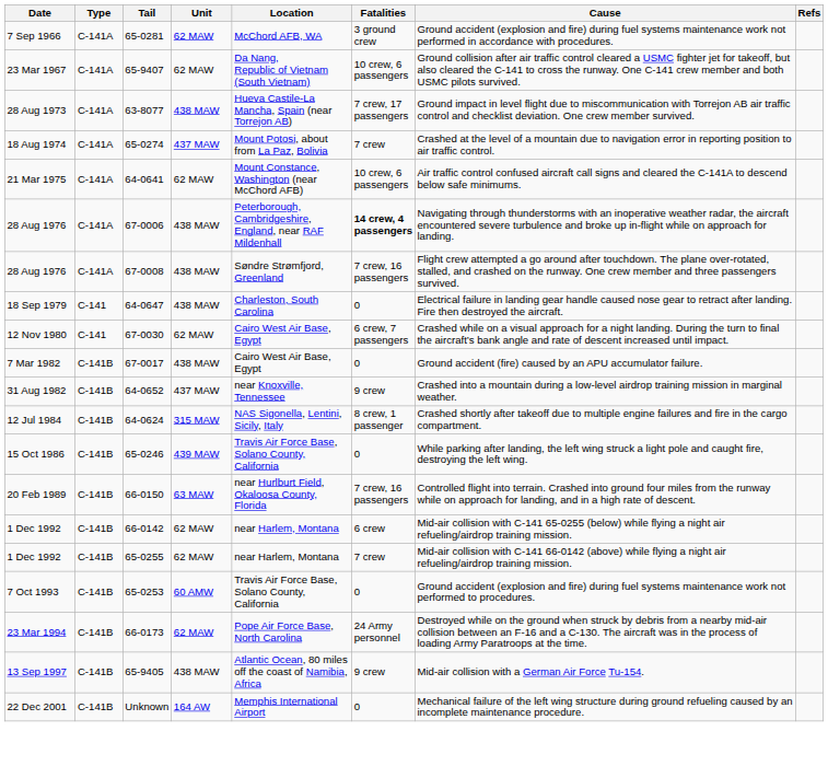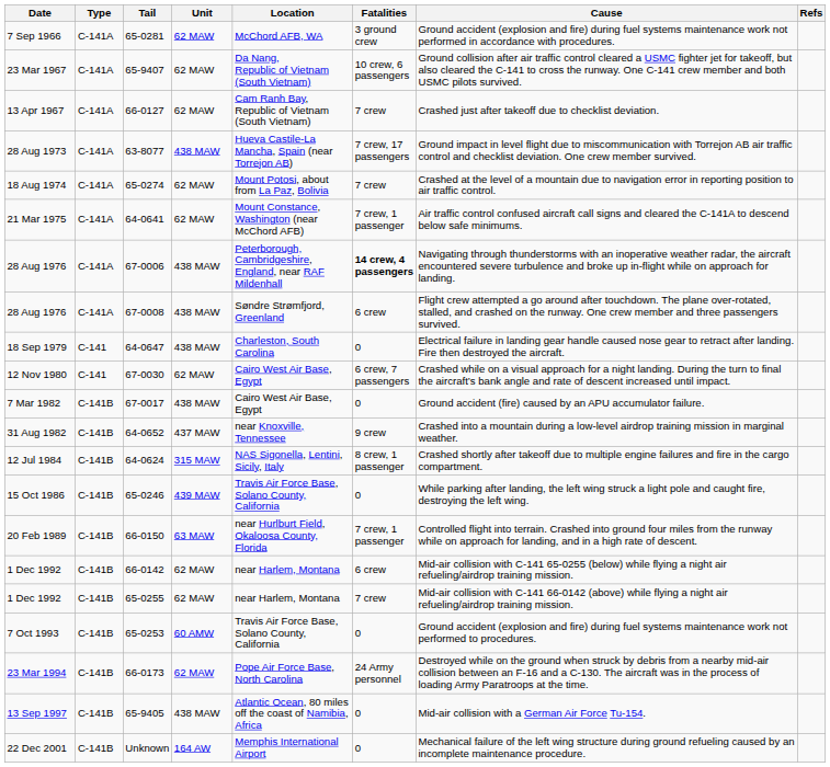 <table class="wikitable" style="max-width">
 <tr>
 <th scope="col" style="width: 100px;">Date</th>
 <th scope="col" style="width: 65px;">Type</th>
 <th scope="col" style="width: 65px;">Tail</th>
 <th scope="col" style="width: 85px;">Unit</th>
 <th scope="col" style="width: 175px;">Location</th>
 <th scope="col" style="width: 75px;">Fatalities</th>
 <th>Cause</th>
 <th>Refs</th>
 </tr>
 <tr>
 <td>7 Sep 1966</td>
 <td>C-141A</td>
 <td>65-0281</td>
 <td><a href='#'>62 MAW</a></td>
 <td><a href='#'>McChord AFB, WA</a></td>
 <td>3 ground crew</td>
 <td>Ground accident (explosion and fire) during fuel systems maintenance work not performed in accordance with procedures.</td>
 <td></td>
 </tr>
 <tr>
 <td>23 Mar 1967</td>
 <td>C-141A</td>
 <td>65-9407</td>
 <td>62 MAW</td>
 <td><a href='#'>Da Nang,<br>Republic of Vietnam<br>(South Vietnam)</a></td>
 <td>10 crew, 6 passengers</td>
 <td>Ground collision after air traffic control cleared a <a href='#'>USMC</a> fighter jet for takeoff, but also cleared the C-141 to cross the runway. One C-141 crew member and both USMC pilots survived.</td>
 <td></td>
 </tr>
 <tr>
+<td>13 Apr 1967</td>
+<td>C-141A</td>
+<td>66-0127</td>
+<td>62 MAW</td>
+<td><a href='#'>Cam Ranh Bay</a>,<br>Republic of Vietnam<br>(South Vietnam)</td>
+<td>7 crew</td>
+<td>Crashed just after takeoff due to checklist deviation.</td>
+<td></td>
+</tr>
+<tr>
 <td>28 Aug 1973</td>
 <td>C-141A</td>
 <td>63-8077</td>
 <td><a href='#'>438 MAW</a></td>
 <td><a href='#'>Hueva Castile-La Mancha</a>, <a href='#'>Spain</a> (near <a href='#'>Torrejon AB</a>)</td>
 <td>7 crew, 17 passengers</td>
 <td>Ground impact in level flight due to miscommunication with Torrejon AB air traffic control and checklist deviation. One crew member survived.</td>
 <td></td>
 </tr>
 <tr>
 <td>18 Aug 1974</td>
 <td>C-141A</td>
 <td>65-0274</td>
-<td><a href='#'>437 MAW</a></td>
+<td>62 MAW</td>
 <td><a href='#'>Mount Potosi</a>, about  from <a href='#'>La Paz</a>, <a href='#'>Bolivia</a></td>
 <td>7 crew</td>
 <td>Crashed at the  level of a  mountain due to navigation error in reporting position to air traffic control.</td>
 <td></td>
 </tr>
 <tr>
 <td>21 Mar 1975</td>
 <td>C-141A</td>
 <td>64-0641</td>
 <td>62 MAW</td>
 <td><a href='#'>Mount Constance</a>, <a href='#'>Washington</a> (near McChord AFB)</td>
-<td>10 crew, 6 passengers</td>
+<td>7 crew, 1 passenger</td>
 <td>Air traffic control confused aircraft call signs and cleared the C-141A to descend below safe minimums.</td>
 <td></td>
 </tr>
 <tr>
 <td>28 Aug 1976</td>
 <td>C-141A</td>
 <td>67-0006</td>
 <td>438 MAW</td>
 <td><a href='#'>Peterborough, Cambridgeshire</a>, <a href='#'>England</a>, near <a href='#'>RAF Mildenhall</a></td>
 <td><strong>14 crew, 4 passengers</strong></td>
 <td>Navigating through thunderstorms with an inoperative weather radar, the aircraft encountered severe turbulence and broke up in-flight while on approach for landing.</td>
 <td></td>
 </tr>
 <tr>
 <td>28 Aug 1976</td>
 <td>C-141A</td>
 <td>67-0008</td>
 <td>438 MAW</td>
 <td>Søndre Strømfjord, <a href='#'>Greenland</a></td>
-<td>7 crew, 16 passengers</td>
+<td>6 crew</td>
 <td>Flight crew attempted a go around after touchdown. The plane over-rotated, stalled, and crashed on the runway. One crew member and three passengers survived.</td>
 <td></td>
 </tr>
 <tr>
 <td>18 Sep 1979</td>
 <td>C-141</td>
 <td>64-0647</td>
 <td>438 MAW</td>
 <td><a href='#'>Charleston, South Carolina</a></td>
 <td>0</td>
 <td>Electrical failure in landing gear handle caused nose gear to retract after landing. Fire then destroyed the aircraft.</td>
 <td></td>
 </tr>
 <tr>
 <td>12 Nov 1980</td>
 <td>C-141</td>
 <td>67-0030</td>
 <td>62 MAW</td>
 <td><a href='#'>Cairo West Air Base</a>, <a href='#'>Egypt</a></td>
 <td>6 crew, 7 passengers</td>
 <td>Crashed while on a visual approach for a night landing. During the turn to final the aircraft’s bank angle and rate of descent increased until impact.</td>
 <td></td>
 </tr>
 <tr>
 <td>7 Mar 1982</td>
 <td>C-141B</td>
 <td>67-0017</td>
 <td>438 MAW</td>
 <td>Cairo West Air Base, Egypt</td>
 <td>0</td>
 <td>Ground accident (fire) caused by an APU accumulator failure.</td>
 <td></td>
 </tr>
 <tr>
 <td>31 Aug 1982</td>
 <td>C-141B</td>
 <td>64-0652</td>
 <td>437 MAW</td>
 <td>near <a href='#'>Knoxville, Tennessee</a></td>
 <td>9 crew</td>
 <td>Crashed into a mountain during a low-level airdrop training mission in marginal weather.</td>
 <td></td>
 </tr>
 <tr>
 <td>12 Jul 1984</td>
 <td>C-141B</td>
 <td>64-0624</td>
 <td><a href='#'>315 MAW</a></td>
 <td><a href='#'>NAS Sigonella</a>, <a href='#'>Lentini</a>, <a href='#'>Sicily</a>, <a href='#'>Italy</a></td>
 <td>8 crew, 1 passenger</td>
 <td>Crashed shortly after takeoff due to multiple engine failures and fire in the cargo compartment.</td>
 <td></td>
 </tr>
 <tr>
 <td>15 Oct 1986</td>
 <td>C-141B</td>
 <td>65-0246</td>
 <td><a href='#'>439 MAW</a></td>
 <td><a href='#'>Travis Air Force Base</a>, <a href='#'>Solano County, California</a></td>
 <td>0</td>
 <td>While parking after landing, the left wing struck a light pole and caught fire, destroying the left wing.</td>
 <td></td>
 </tr>
 <tr>
 <td>20 Feb 1989</td>
 <td>C-141B</td>
 <td>66-0150</td>
 <td><a href='#'>63 MAW</a></td>
 <td>near <a href='#'>Hurlburt Field</a>, <a href='#'>Okaloosa County, Florida</a></td>
-<td>7 crew, 16 passengers</td>
+<td>7 crew, 1 passenger</td>
 <td>Controlled flight into terrain. Crashed into ground four miles from the runway while on approach for landing, and in a high rate of descent.</td>
 <td></td>
 </tr>
 <tr>
 <td>1 Dec 1992</td>
 <td>C-141B</td>
 <td>66-0142</td>
 <td>62 MAW</td>
 <td>near <a href='#'>Harlem, Montana</a></td>
 <td>6 crew</td>
 <td>Mid-air collision with C-141 65-0255 (below) while flying a night air refueling/airdrop training mission.</td>
 <td></td>
 </tr>
 <tr>
 <td>1 Dec 1992</td>
 <td>C-141B</td>
 <td>65-0255</td>
 <td>62 MAW</td>
 <td>near Harlem, Montana</td>
 <td>7 crew</td>
 <td>Mid-air collision with C-141 66-0142 (above) while flying a night air refueling/airdrop training mission.</td>
 <td></td>
 </tr>
 <tr>
 <td>7 Oct 1993</td>
 <td>C-141B</td>
 <td>65-0253</td>
 <td><a href='#'>60 AMW</a></td>
 <td>Travis Air Force Base, Solano County, California</td>
 <td>0</td>
 <td>Ground accident (explosion and fire) during fuel systems maintenance work not performed to procedures.</td>
 <td></td>
 </tr>
 <tr>
 <td><a href='#'>23 Mar 1994</a></td>
 <td>C-141B</td>
 <td>66-0173</td>
 <td><a href='#'>62 MAW</a></td>
 <td><a href='#'>Pope Air Force Base</a>, <a href='#'>North Carolina</a></td>
 <td>24 Army personnel</td>
 <td>Destroyed while on the ground when struck by debris from a nearby mid-air collision between an F-16 and a C-130. The aircraft was in the process of loading Army Paratroops at the time.</td>
 <td></td>
 </tr>
 <tr>
 <td><a href='#'>13 Sep 1997</a></td>
 <td>C-141B</td>
 <td>65-9405</td>
 <td>438 MAW</td>
 <td><a href='#'>Atlantic Ocean</a>, 80 miles off the coast of <a href='#'>Namibia</a>, <a href='#'>Africa</a></td>
-<td>9 crew</td>
+<td>0</td>
 <td>Mid-air collision with a <a href='#'>German Air Force</a> <a href='#'>Tu-154</a>.</td>
 <td></td>
 </tr>
 <tr>
 <td>22 Dec 2001</td>
 <td>C-141B</td>
 <td>Unknown</td>
 <td><a href='#'>164 AW</a></td>
 <td><a href='#'>Memphis International Airport</a></td>
 <td>0</td>
 <td>Mechanical failure of the left wing structure during ground refueling caused by an incomplete maintenance procedure.</td>
 <td></td>
 </tr>
 </table>
